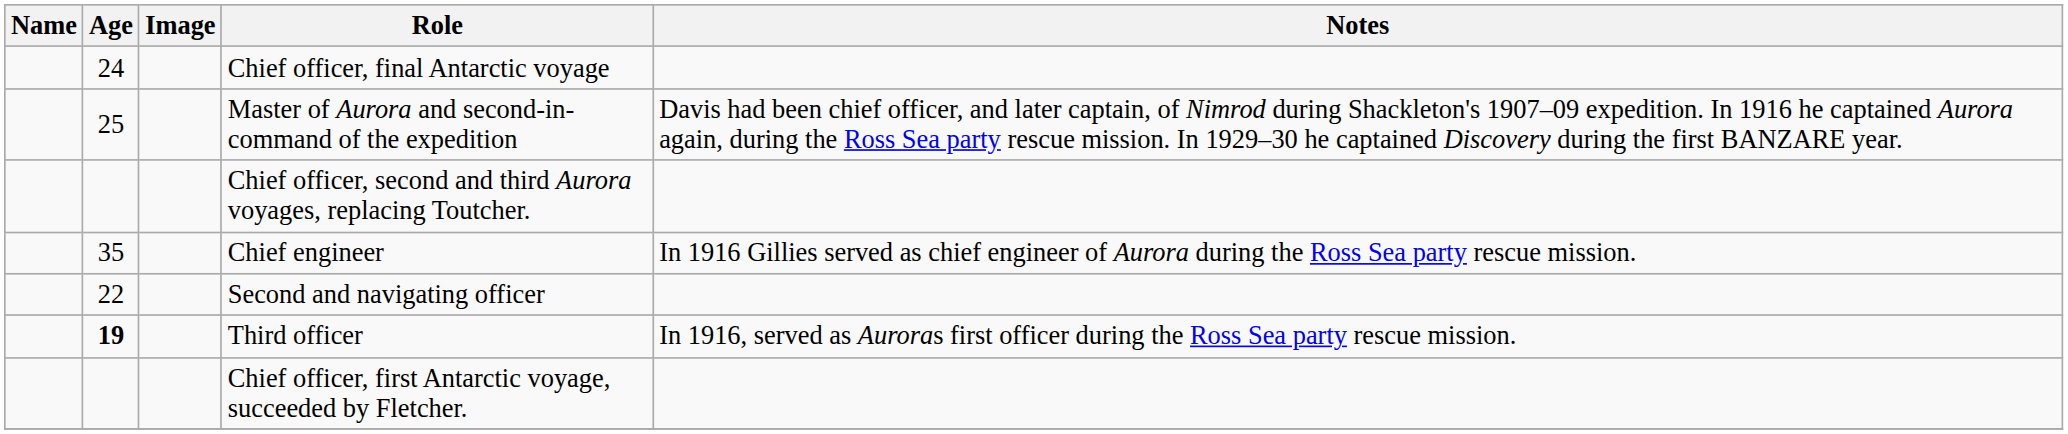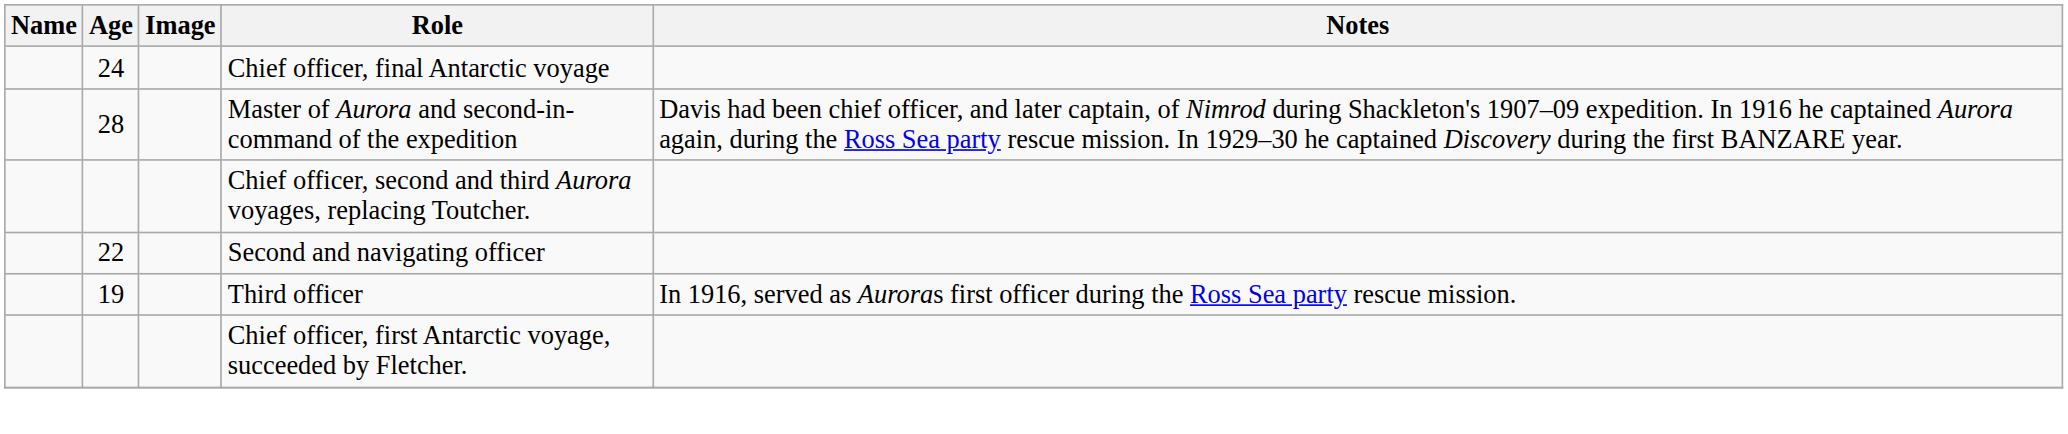 <table class="wikitable sortable">
 <tr>
 <th scope="col">Name</th>
 <th scope="col">Age</th>
 <th scope="col">Image</th>
 <th scope="col">Role</th>
 <th scope="col">Notes</th>
 </tr>
 <tr |scope="row">
 <td></td>
 <td align="center">24</td>
 <td></td>
 <td>Chief officer, final Antarctic voyage</td>
 <td></td>
 </tr>
 <tr |scope="row">
 <td></td>
-<td align="center">25</td>
+<td align="center">28</td>
 <td></td>
 <td>Master of <em>Aurora</em> and second-in-command of the expedition</td>
 <td>Davis had been chief officer, and later captain, of <em>Nimrod</em> during Shackleton's 1907–09 expedition. In 1916 he captained <em>Aurora</em> again, during the <a href='#'>Ross Sea party</a> rescue mission. In 1929–30 he captained <em>Discovery</em> during the first BANZARE year.</td>
 </tr>
 <tr |scope="row">
 <td></td>
 <td align="center"></td>
 <td></td>
 <td>Chief officer, second and third <em>Aurora</em> voyages, replacing Toutcher.</td>
 <td></td>
 </tr>
 <tr |scope="row">
 <td></td>
-<td align="center">35</td>
-<td></td>
-<td>Chief engineer</td>
-<td>In 1916 Gillies served as chief engineer of <em>Aurora</em> during the <a href='#'>Ross Sea party</a> rescue mission.</td>
-</tr>
-<tr |scope="row">
-<td></td>
 <td align="center">22</td>
 <td></td>
 <td>Second and navigating officer</td>
 <td></td>
 </tr>
 <tr |scope="row">
 <td class=nowrap></td>
-<td align="center"><strong>19</strong></td>
+<td align="center">19</td>
 <td></td>
 <td>Third officer</td>
 <td>In 1916, served as <em>Aurora</em>s first officer during the <a href='#'>Ross Sea party</a> rescue mission.</td>
 </tr>
 <tr |scope="row">
 <td></td>
 <td align="center"></td>
 <td></td>
 <td>Chief officer, first Antarctic voyage, succeeded by Fletcher.</td>
 <td></td>
 </tr>
 <tr |scope="row">
 </tr>
 </table>
